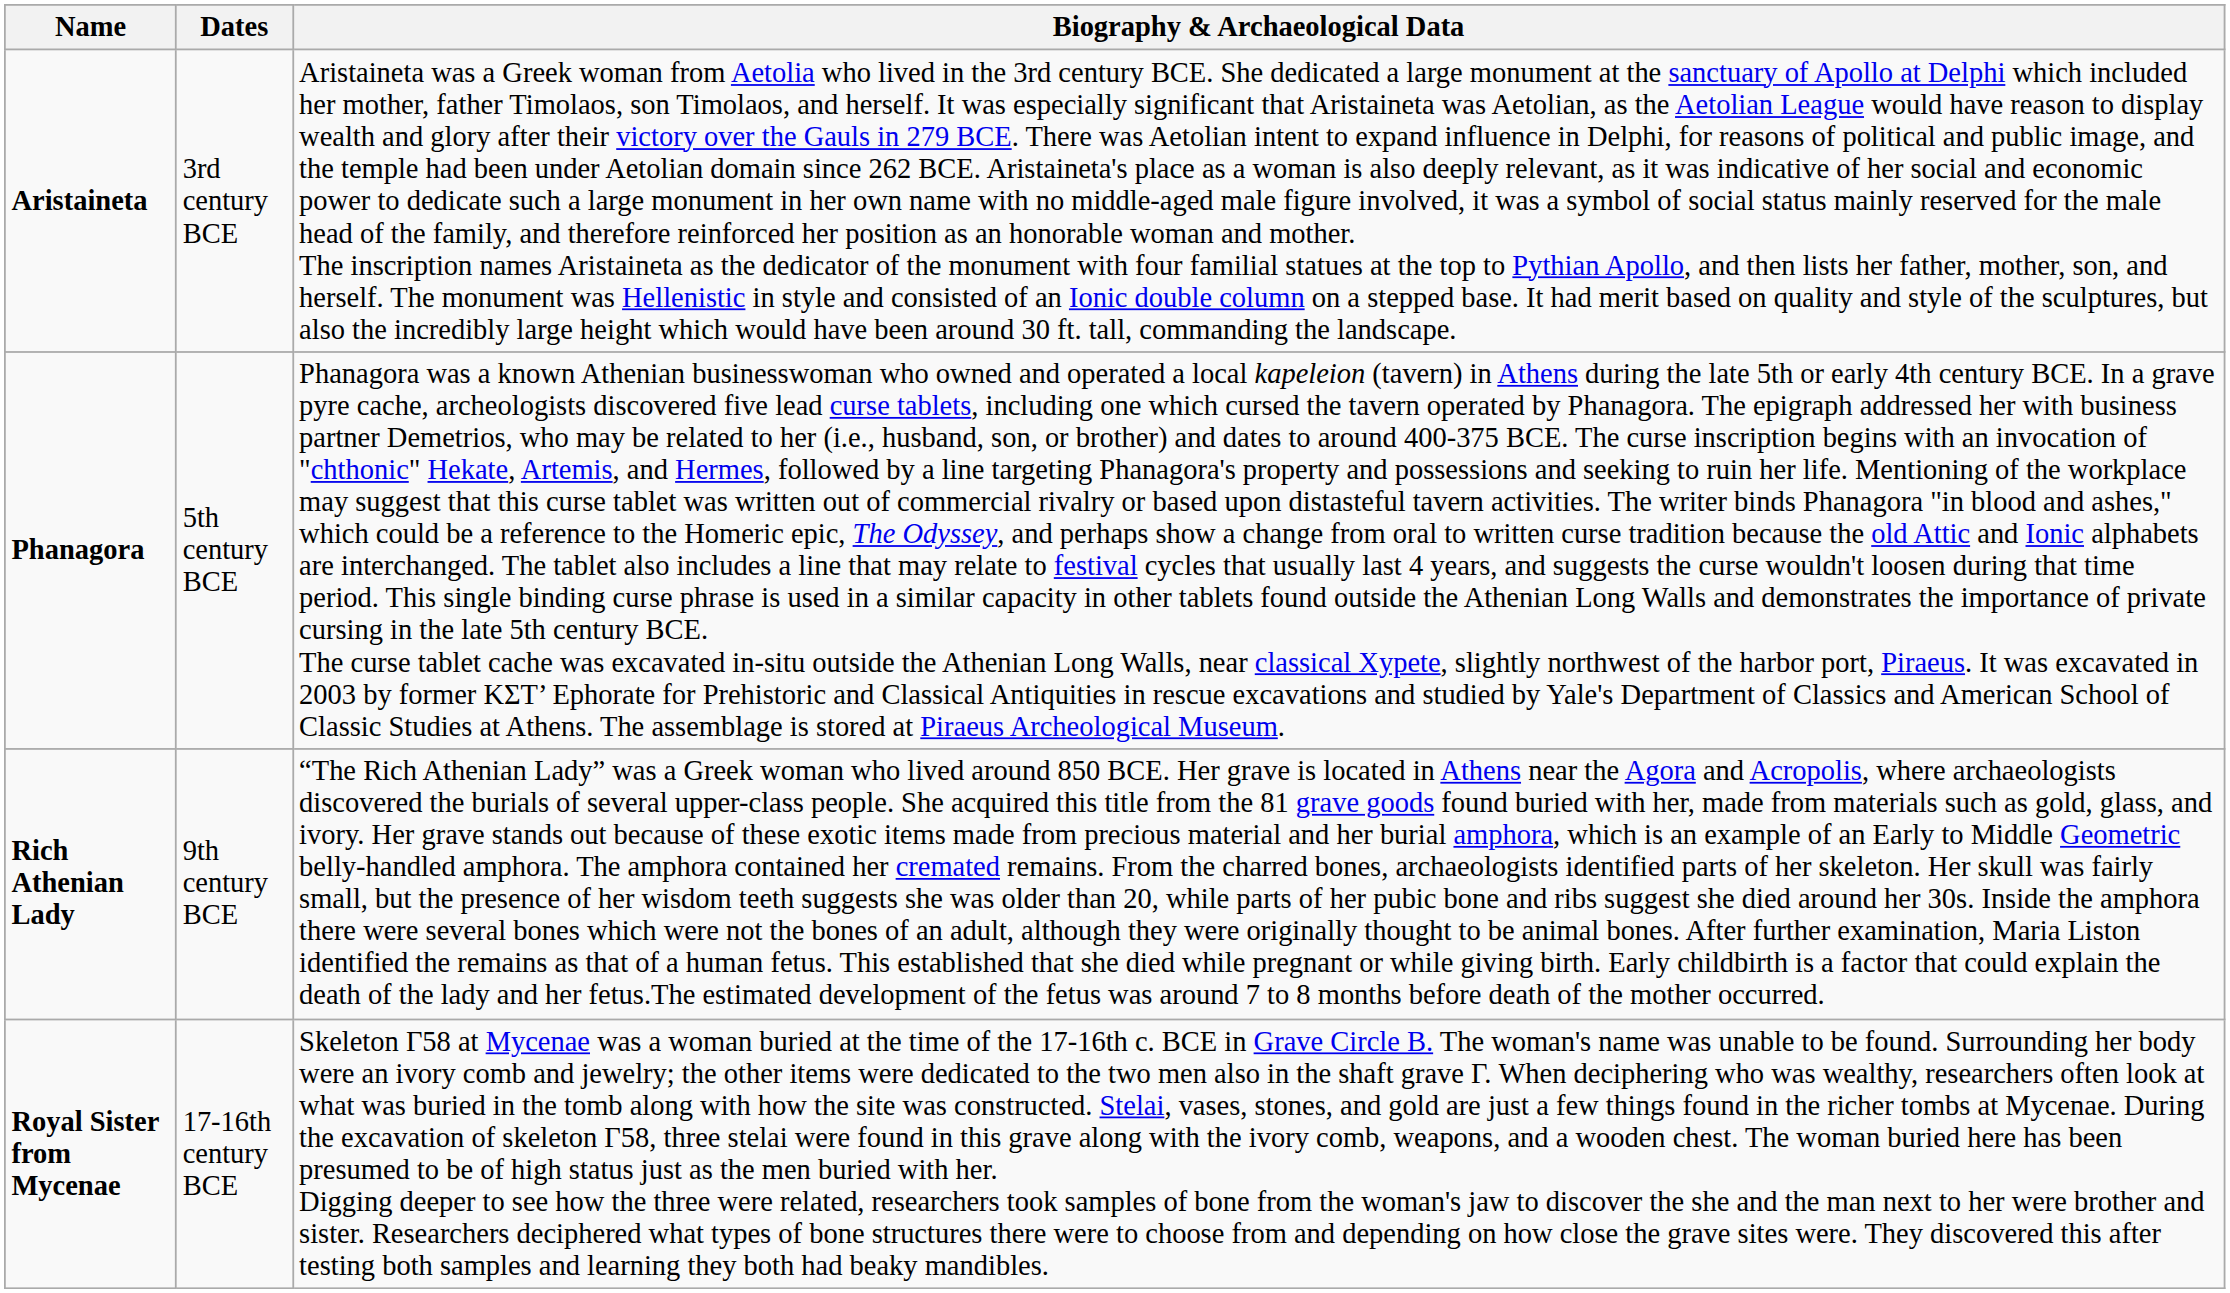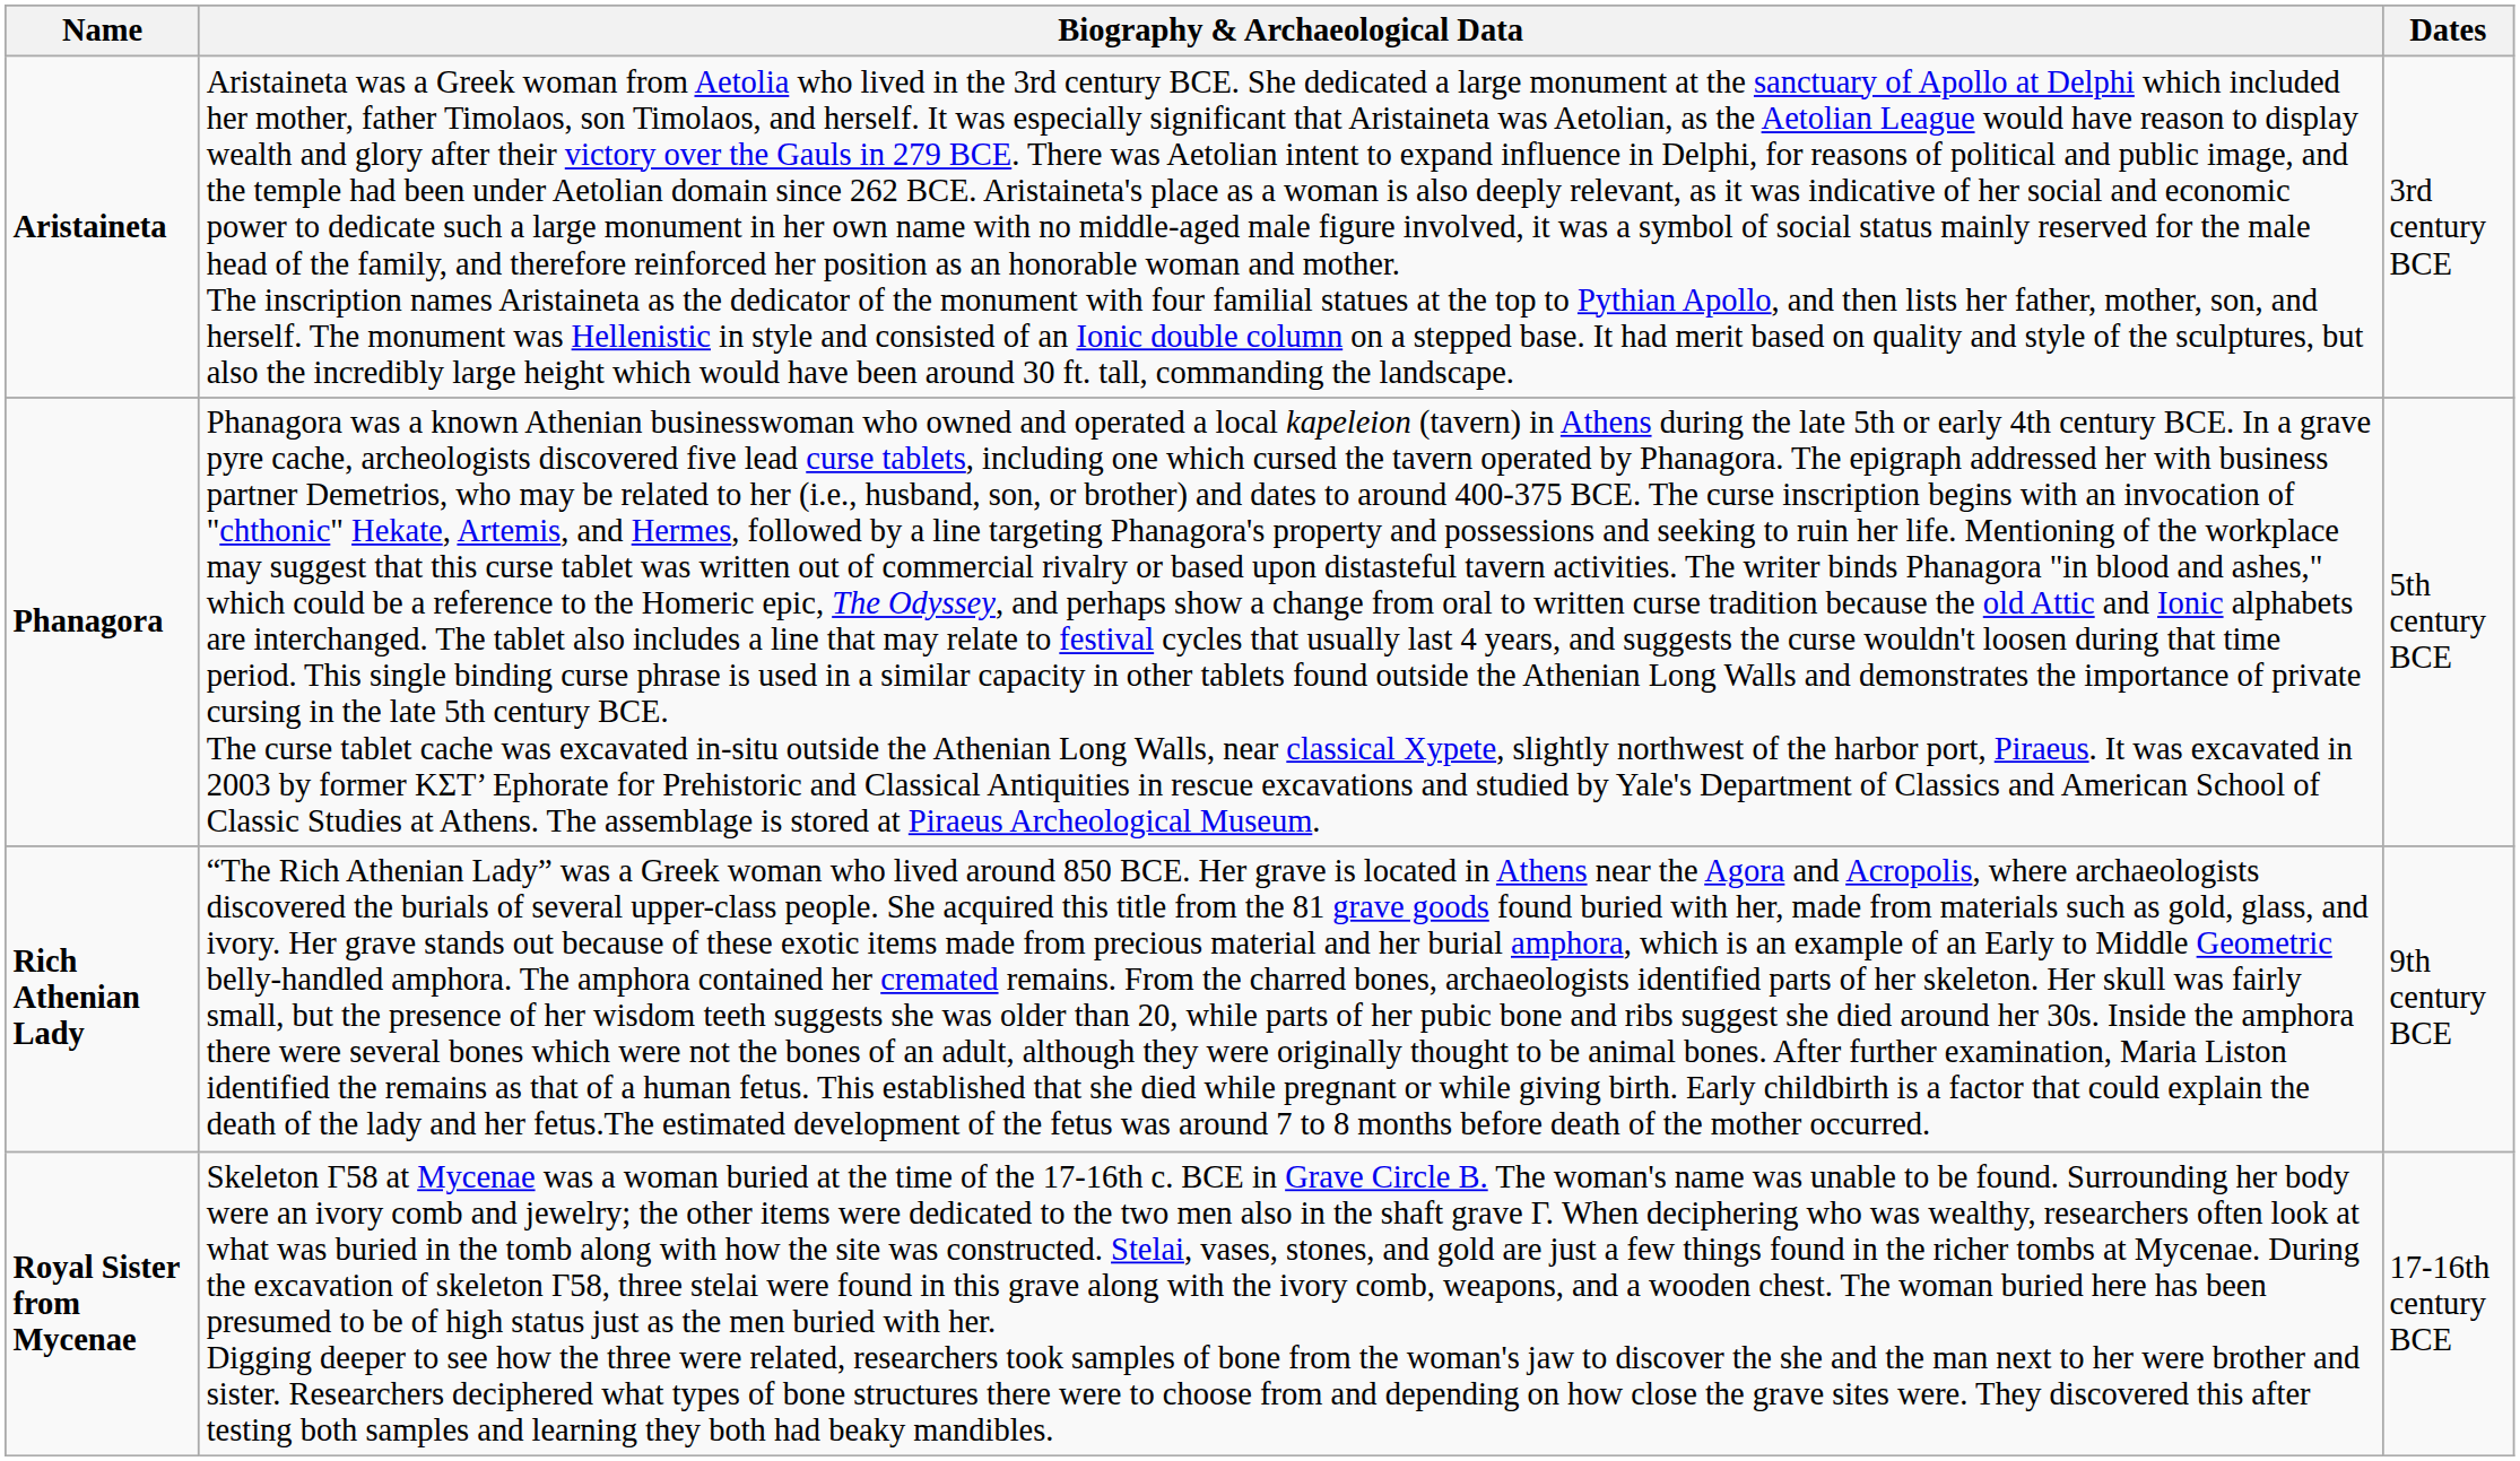 <table class="wikitable">
 <tr>
 <th>Name</th>
+<th>Biography & Archaeological Data</th>
 <th>Dates</th>
-<th>Biography & Archaeological Data</th>
 </tr>
 <tr>
 <td><strong>Aristaineta</strong></td>
+<td>Aristaineta was a Greek woman from <a href='#'>Aetolia</a> who lived in the 3rd century BCE. She dedicated a large monument at the <a href='#'>sanctuary of Apollo at Delphi</a> which included her mother, father Timolaos, son Timolaos, and herself. It was especially significant that Aristaineta was Aetolian, as the <a href='#'>Aetolian League</a> would have reason to display wealth and glory after their <a href='#'>victory over the Gauls in 279 BCE</a>. There was Aetolian intent to expand influence in Delphi, for reasons of political and public image, and the temple had been under Aetolian domain since 262 BCE. Aristaineta's place as a woman is also deeply relevant, as it was indicative of her social and economic power to dedicate such a large monument in her own name with no middle-aged male figure involved, it was a symbol of social status mainly reserved for the male head of the family, and therefore reinforced her position as an honorable woman and mother.<br>The inscription names Aristaineta as the dedicator of the monument with four familial statues at the top to <a href='#'>Pythian Apollo</a>, and then lists her father, mother, son, and herself. The monument was <a href='#'>Hellenistic</a> in style and consisted of an <a href='#'>Ionic double column</a> on a stepped base. It had merit based on quality and style of the sculptures, but also the incredibly large height which would have been around 30 ft. tall, commanding the landscape.</td>
 <td>3rd century BCE</td>
-<td>Aristaineta was a Greek woman from <a href='#'>Aetolia</a> who lived in the 3rd century BCE. She dedicated a large monument at the <a href='#'>sanctuary of Apollo at Delphi</a> which included her mother, father Timolaos, son Timolaos, and herself. It was especially significant that Aristaineta was Aetolian, as the <a href='#'>Aetolian League</a> would have reason to display wealth and glory after their <a href='#'>victory over the Gauls in 279 BCE</a>. There was Aetolian intent to expand influence in Delphi, for reasons of political and public image, and the temple had been under Aetolian domain since 262 BCE. Aristaineta's place as a woman is also deeply relevant, as it was indicative of her social and economic power to dedicate such a large monument in her own name with no middle-aged male figure involved, it was a symbol of social status mainly reserved for the male head of the family, and therefore reinforced her position as an honorable woman and mother.<br>The inscription names Aristaineta as the dedicator of the monument with four familial statues at the top to <a href='#'>Pythian Apollo</a>, and then lists her father, mother, son, and herself. The monument was <a href='#'>Hellenistic</a> in style and consisted of an <a href='#'>Ionic double column</a> on a stepped base. It had merit based on quality and style of the sculptures, but also the incredibly large height which would have been around 30 ft. tall, commanding the landscape.</td>
 </tr>
 <tr>
 <td><strong>Phanagora</strong></td>
+<td>Phanagora was a known Athenian businesswoman who owned and operated a local <em>kapeleion</em> (tavern) in <a href='#'>Athens</a> during the late 5th or early 4th century BCE. In a grave pyre cache, archeologists discovered five lead <a href='#'>curse tablets</a>, including one which cursed the tavern operated by Phanagora. The epigraph addressed her with business partner Demetrios, who may be related to her (i.e., husband, son, or brother) and dates to around 400-375 BCE. The curse inscription begins with an invocation of "<a href='#'>chthonic</a>" <a href='#'>Hekate</a>, <a href='#'>Artemis</a>, and <a href='#'>Hermes</a>, followed by a line targeting Phanagora's property and possessions and seeking to ruin her life. Mentioning of the workplace may suggest that this curse tablet was written out of commercial rivalry or based upon distasteful tavern activities. The writer binds Phanagora "in blood and ashes," which could be a reference to the Homeric epic, <em><a href='#'>The Odyssey</a></em>, and perhaps show a change from oral to written curse tradition because the <a href='#'>old Attic</a> and <a href='#'>Ionic</a> alphabets are interchanged. The tablet also includes a line that may relate to <a href='#'>festival</a> cycles that usually last 4 years, and suggests the curse wouldn't loosen during that time period. This single binding curse phrase is used in a similar capacity in other tablets found outside the Athenian Long Walls and demonstrates the importance of private cursing in the late 5th century BCE.<br>The curse tablet cache was excavated in-situ outside the Athenian Long Walls, near <a href='#'>classical Xypete</a>, slightly northwest of the harbor port, <a href='#'>Piraeus</a>. It was excavated in 2003 by former ΚΣΤ’ Ephorate for Prehistoric and Classical Antiquities in rescue excavations and studied by Yale's Department of Classics and American School of Classic Studies at Athens. The assemblage is stored at <a href='#'>Piraeus Archeological Museum</a>.</td>
 <td>5th century BCE</td>
-<td>Phanagora was a known Athenian businesswoman who owned and operated a local <em>kapeleion</em> (tavern) in <a href='#'>Athens</a> during the late 5th or early 4th century BCE. In a grave pyre cache, archeologists discovered five lead <a href='#'>curse tablets</a>, including one which cursed the tavern operated by Phanagora. The epigraph addressed her with business partner Demetrios, who may be related to her (i.e., husband, son, or brother) and dates to around 400-375 BCE. The curse inscription begins with an invocation of "<a href='#'>chthonic</a>" <a href='#'>Hekate</a>, <a href='#'>Artemis</a>, and <a href='#'>Hermes</a>, followed by a line targeting Phanagora's property and possessions and seeking to ruin her life. Mentioning of the workplace may suggest that this curse tablet was written out of commercial rivalry or based upon distasteful tavern activities. The writer binds Phanagora "in blood and ashes," which could be a reference to the Homeric epic, <em><a href='#'>The Odyssey</a></em>, and perhaps show a change from oral to written curse tradition because the <a href='#'>old Attic</a> and <a href='#'>Ionic</a> alphabets are interchanged. The tablet also includes a line that may relate to <a href='#'>festival</a> cycles that usually last 4 years, and suggests the curse wouldn't loosen during that time period. This single binding curse phrase is used in a similar capacity in other tablets found outside the Athenian Long Walls and demonstrates the importance of private cursing in the late 5th century BCE.<br>The curse tablet cache was excavated in-situ outside the Athenian Long Walls, near <a href='#'>classical Xypete</a>, slightly northwest of the harbor port, <a href='#'>Piraeus</a>. It was excavated in 2003 by former ΚΣΤ’ Ephorate for Prehistoric and Classical Antiquities in rescue excavations and studied by Yale's Department of Classics and American School of Classic Studies at Athens. The assemblage is stored at <a href='#'>Piraeus Archeological Museum</a>.</td>
 </tr>
 <tr>
 <td><strong>Rich Athenian Lady</strong></td>
+<td>“The Rich Athenian Lady” was a Greek woman who lived around 850 BCE. Her grave is located in <a href='#'>Athens</a> near the <a href='#'>Agora</a> and <a href='#'>Acropolis</a>, where archaeologists discovered the burials of several upper-class people. She acquired this title from the 81 <a href='#'>grave goods</a> found buried with her, made from materials such as gold, glass, and ivory. Her grave stands out because of these exotic items made from precious material and her burial <a href='#'>amphora</a>, which is an example of an Early to Middle <a href='#'>Geometric</a> belly-handled amphora. The amphora contained her <a href='#'>cremated</a> remains. From the charred bones, archaeologists identified parts of her skeleton. Her skull was fairly small, but the presence of her wisdom teeth suggests she was older than 20, while parts of her pubic bone and ribs suggest she died around her 30s. Inside the amphora there were several bones which were not the bones of an adult, although they were originally thought to be animal bones. After further examination, Maria Liston identified the remains as that of a human fetus. This established that she died while pregnant or while giving birth. Early childbirth is a factor that could explain the death of the lady and her fetus.The estimated development of the fetus was around 7 to 8 months before death of the mother occurred.</td>
 <td>9th century BCE</td>
-<td>“The Rich Athenian Lady” was a Greek woman who lived around 850 BCE. Her grave is located in <a href='#'>Athens</a> near the <a href='#'>Agora</a> and <a href='#'>Acropolis</a>, where archaeologists discovered the burials of several upper-class people. She acquired this title from the 81 <a href='#'>grave goods</a> found buried with her, made from materials such as gold, glass, and ivory. Her grave stands out because of these exotic items made from precious material and her burial <a href='#'>amphora</a>, which is an example of an Early to Middle <a href='#'>Geometric</a> belly-handled amphora. The amphora contained her <a href='#'>cremated</a> remains. From the charred bones, archaeologists identified parts of her skeleton. Her skull was fairly small, but the presence of her wisdom teeth suggests she was older than 20, while parts of her pubic bone and ribs suggest she died around her 30s. Inside the amphora there were several bones which were not the bones of an adult, although they were originally thought to be animal bones. After further examination, Maria Liston identified the remains as that of a human fetus. This established that she died while pregnant or while giving birth. Early childbirth is a factor that could explain the death of the lady and her fetus.The estimated development of the fetus was around 7 to 8 months before death of the mother occurred.</td>
 </tr>
 <tr>
 <td><strong>Royal Sister from Mycenae</strong></td>
+<td>Skeleton Γ58 at <a href='#'>Mycenae</a> was a woman buried at the time of the 17-16th c. BCE in <a href='#'>Grave Circle B.</a> The woman's name was unable to be found. Surrounding her body were an ivory comb and jewelry; the other items were dedicated to the two men also in the shaft grave Γ. When deciphering who was wealthy, researchers often look at what was buried in the tomb along with how the site was constructed. <a href='#'>Stelai</a>, vases, stones, and gold are just a few things found in the richer tombs at Mycenae. During the excavation of skeleton Γ58, three stelai were found in this grave along with the ivory comb, weapons, and a wooden chest. The woman buried here has been presumed to be of high status just as the men buried with her.<br>Digging deeper to see how the three were related, researchers took samples of bone from the woman's jaw to discover the she and the man next to her were brother and sister. Researchers deciphered what types of bone structures there were to choose from and depending on how close the grave sites were. They discovered this after testing both samples and learning they both had beaky mandibles.</td>
 <td>17-16th century BCE</td>
-<td>Skeleton Γ58 at <a href='#'>Mycenae</a> was a woman buried at the time of the 17-16th c. BCE in <a href='#'>Grave Circle B.</a> The woman's name was unable to be found. Surrounding her body were an ivory comb and jewelry; the other items were dedicated to the two men also in the shaft grave Γ. When deciphering who was wealthy, researchers often look at what was buried in the tomb along with how the site was constructed. <a href='#'>Stelai</a>, vases, stones, and gold are just a few things found in the richer tombs at Mycenae. During the excavation of skeleton Γ58, three stelai were found in this grave along with the ivory comb, weapons, and a wooden chest. The woman buried here has been presumed to be of high status just as the men buried with her.<br>Digging deeper to see how the three were related, researchers took samples of bone from the woman's jaw to discover the she and the man next to her were brother and sister. Researchers deciphered what types of bone structures there were to choose from and depending on how close the grave sites were. They discovered this after testing both samples and learning they both had beaky mandibles.</td>
 </tr>
 </table>
